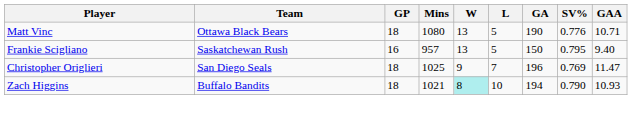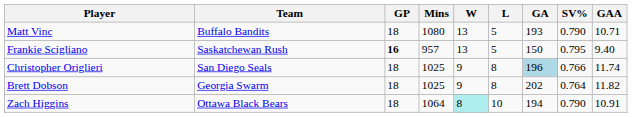 <table class="wikitable">
 <tr>
 <th bgcolor="#DDDDFF" width="27.5%">Player</th>
 <th bgcolor="#DDDDFF" width="27.5%">Team</th>
 <th bgcolor="#DDDDFF" width="5%">GP</th>
 <th bgcolor="#DDDDFF" width="5%">Mins</th>
 <th bgcolor="#DDDDFF" width="5%">W</th>
 <th bgcolor="#DDDDFF" width="5%">L</th>
 <th bgcolor="#DDDDFF" width="5%">GA</th>
 <th bgcolor="#DDDDFF" width="5%">SV%</th>
 <th bgcolor="#DDDDFF" width="5%">GAA</th>
 </tr>
 <tr>
 <td><a href='#'>Matt Vinc</a></td>
-<td><a href='#'>Ottawa Black Bears</a></td>
+<td><a href='#'>Buffalo Bandits</a></td>
 <td>18</td>
 <td>1080</td>
 <td>13</td>
 <td>5</td>
-<td>190</td>
-<td>0.776</td>
+<td>193</td>
+<td>0.790</td>
 <td>10.71</td>
 </tr>
 <tr>
 <td><a href='#'>Frankie Scigliano</a></td>
 <td><a href='#'>Saskatchewan  Rush</a></td>
-<td>16</td>
+<td><strong>16</strong></td>
 <td>957</td>
 <td>13</td>
 <td>5</td>
 <td>150</td>
 <td>0.795</td>
 <td>9.40</td>
 </tr>
 <tr>
 <td><a href='#'>Christopher Origlieri</a></td>
 <td><a href='#'>San Diego Seals</a></td>
 <td>18</td>
 <td>1025</td>
 <td>9</td>
-<td>7</td>
-<td>196</td>
-<td>0.769</td>
-<td>11.47</td>
+<td>8</td>
+<td style="background: lightblue;">196</td>
+<td>0.766</td>
+<td>11.74</td>
+</tr>
+<tr>
+<td><a href='#'>Brett Dobson</a></td>
+<td><a href='#'>Georgia Swarm</a></td>
+<td>18</td>
+<td>1025</td>
+<td>9</td>
+<td>8</td>
+<td>202</td>
+<td>0.764</td>
+<td>11.82</td>
 </tr>
 <tr>
 <td><a href='#'>Zach Higgins</a></td>
-<td><a href='#'>Buffalo Bandits</a></td>
+<td><a href='#'>Ottawa Black Bears</a></td>
 <td>18</td>
-<td>1021</td>
+<td>1064</td>
 <td style="background: paleturquoise;">8</td>
 <td>10</td>
 <td>194</td>
 <td>0.790</td>
-<td>10.93</td>
+<td>10.91</td>
 </tr>
 </table>
